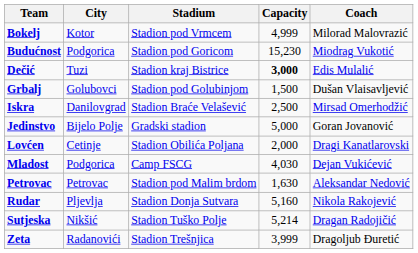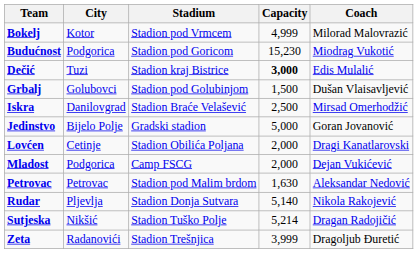 <table class="wikitable sortable">
 <tr>
 <th>Team</th>
 <th>City</th>
 <th>Stadium</th>
 <th>Capacity</th>
 <th>Coach</th>
 </tr>
 <tr>
 <td><strong><a href='#'>Bokelj</a></strong></td>
 <td><a href='#'>Kotor</a></td>
 <td><a href='#'>Stadion pod Vrmcem</a></td>
 <td style="text-align:center;">4,999</td>
 <td> Milorad Malovrazić</td>
 </tr>
 <tr>
 <td><strong><a href='#'>Budućnost</a></strong></td>
 <td><a href='#'>Podgorica</a></td>
 <td><a href='#'>Stadion pod Goricom</a></td>
 <td style="text-align:center;">15,230</td>
 <td> <a href='#'>Miodrag Vukotić</a></td>
 </tr>
 <tr>
 <td><strong><a href='#'>Dečić</a></strong></td>
 <td><a href='#'>Tuzi</a></td>
 <td><a href='#'>Stadion kraj Bistrice</a></td>
 <td style="text-align:center;"><strong>3,000</strong></td>
 <td> <a href='#'>Edis Mulalić</a></td>
 </tr>
 <tr>
 <td><strong><a href='#'>Grbalj</a></strong></td>
 <td><a href='#'>Golubovci</a></td>
 <td><a href='#'>Stadion pod Golubinjom</a></td>
 <td style="text-align:center;">1,500</td>
 <td> Dušan Vlaisavljević</td>
 </tr>
 <tr>
 <td><strong><a href='#'>Iskra</a></strong></td>
 <td><a href='#'>Danilovgrad</a></td>
 <td><a href='#'>Stadion Braće Velašević</a></td>
 <td style="text-align:center;">2,500</td>
 <td> <a href='#'>Mirsad Omerhodžić</a></td>
 </tr>
 <tr>
 <td><strong><a href='#'>Jedinstvo</a></strong></td>
 <td><a href='#'>Bijelo Polje</a></td>
 <td><a href='#'>Gradski stadion</a></td>
 <td style="text-align:center;">5,000</td>
 <td> Goran Jovanović</td>
 </tr>
 <tr>
 <td><strong><a href='#'>Lovćen</a></strong></td>
 <td><a href='#'>Cetinje</a></td>
 <td><a href='#'>Stadion Obilića Poljana</a></td>
 <td style="text-align:center;">2,000</td>
 <td> <a href='#'>Dragi Kanatlarovski</a></td>
 </tr>
 <tr>
 <td><strong><a href='#'>Mladost</a></strong></td>
 <td><a href='#'>Podgorica</a></td>
 <td><a href='#'>Camp FSCG</a></td>
-<td style="text-align:center;">4,030</td>
+<td style="text-align:center;">2,000</td>
 <td> <a href='#'>Dejan Vukićević</a></td>
 </tr>
 <tr>
 <td><strong><a href='#'>Petrovac</a></strong></td>
 <td><a href='#'>Petrovac</a></td>
 <td><a href='#'>Stadion pod Malim brdom</a></td>
 <td style="text-align:center;">1,630</td>
 <td> <a href='#'>Aleksandar Nedović</a></td>
 </tr>
 <tr>
 <td><strong><a href='#'>Rudar</a></strong></td>
 <td><a href='#'>Pljevlja</a></td>
 <td><a href='#'>Stadion Donja Sutvara</a></td>
-<td style="text-align:center;">5,160</td>
+<td style="text-align:center;">5,140</td>
 <td> <a href='#'>Nikola Rakojević</a></td>
 </tr>
 <tr>
 <td><strong><a href='#'>Sutjeska</a></strong></td>
 <td><a href='#'>Nikšić</a></td>
 <td><a href='#'>Stadion Tuško Polje</a></td>
 <td style="text-align:center;">5,214</td>
 <td> <a href='#'>Dragan Radojičić</a></td>
 </tr>
 <tr>
 <td><strong><a href='#'>Zeta</a></strong></td>
 <td><a href='#'>Radanovići</a></td>
 <td><a href='#'>Stadion Trešnjica</a></td>
 <td style="text-align:center;">3,999</td>
 <td> Dragoljub Đuretić</td>
 </tr>
 </table>
